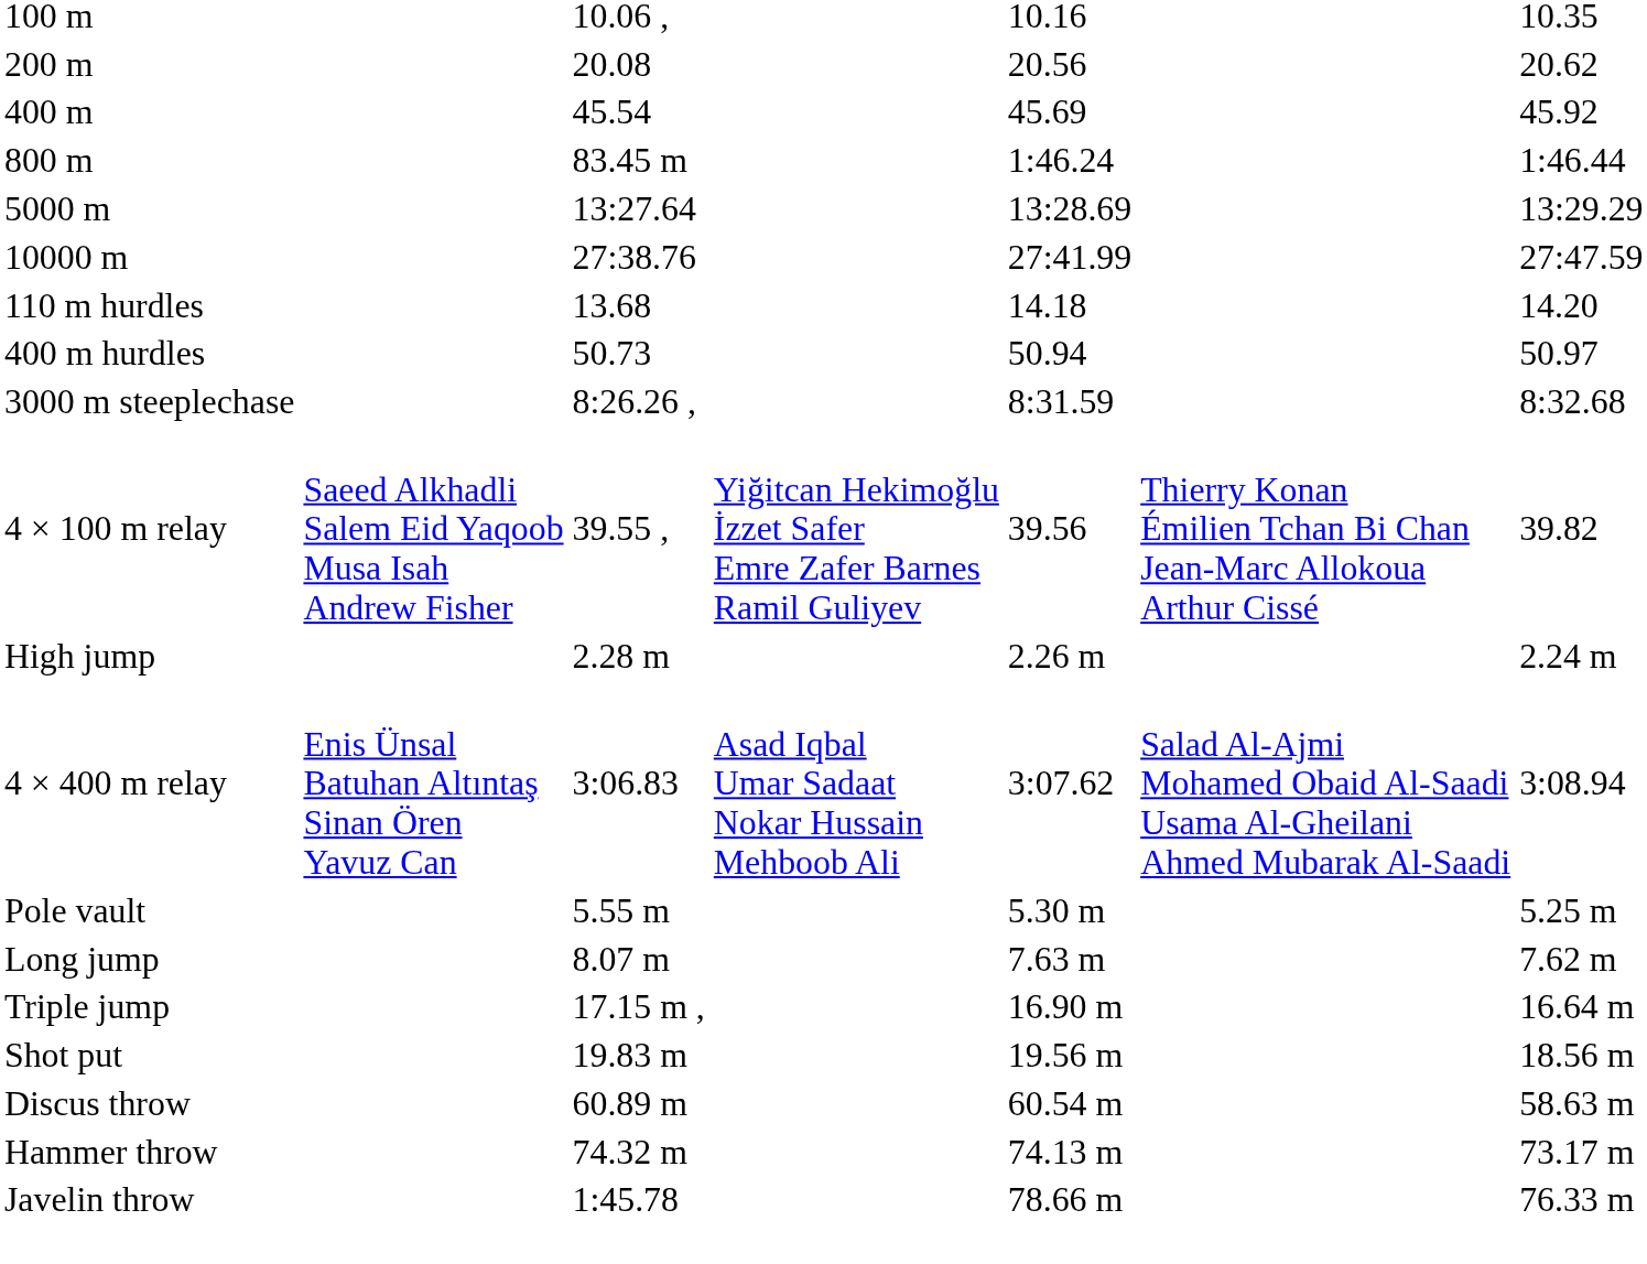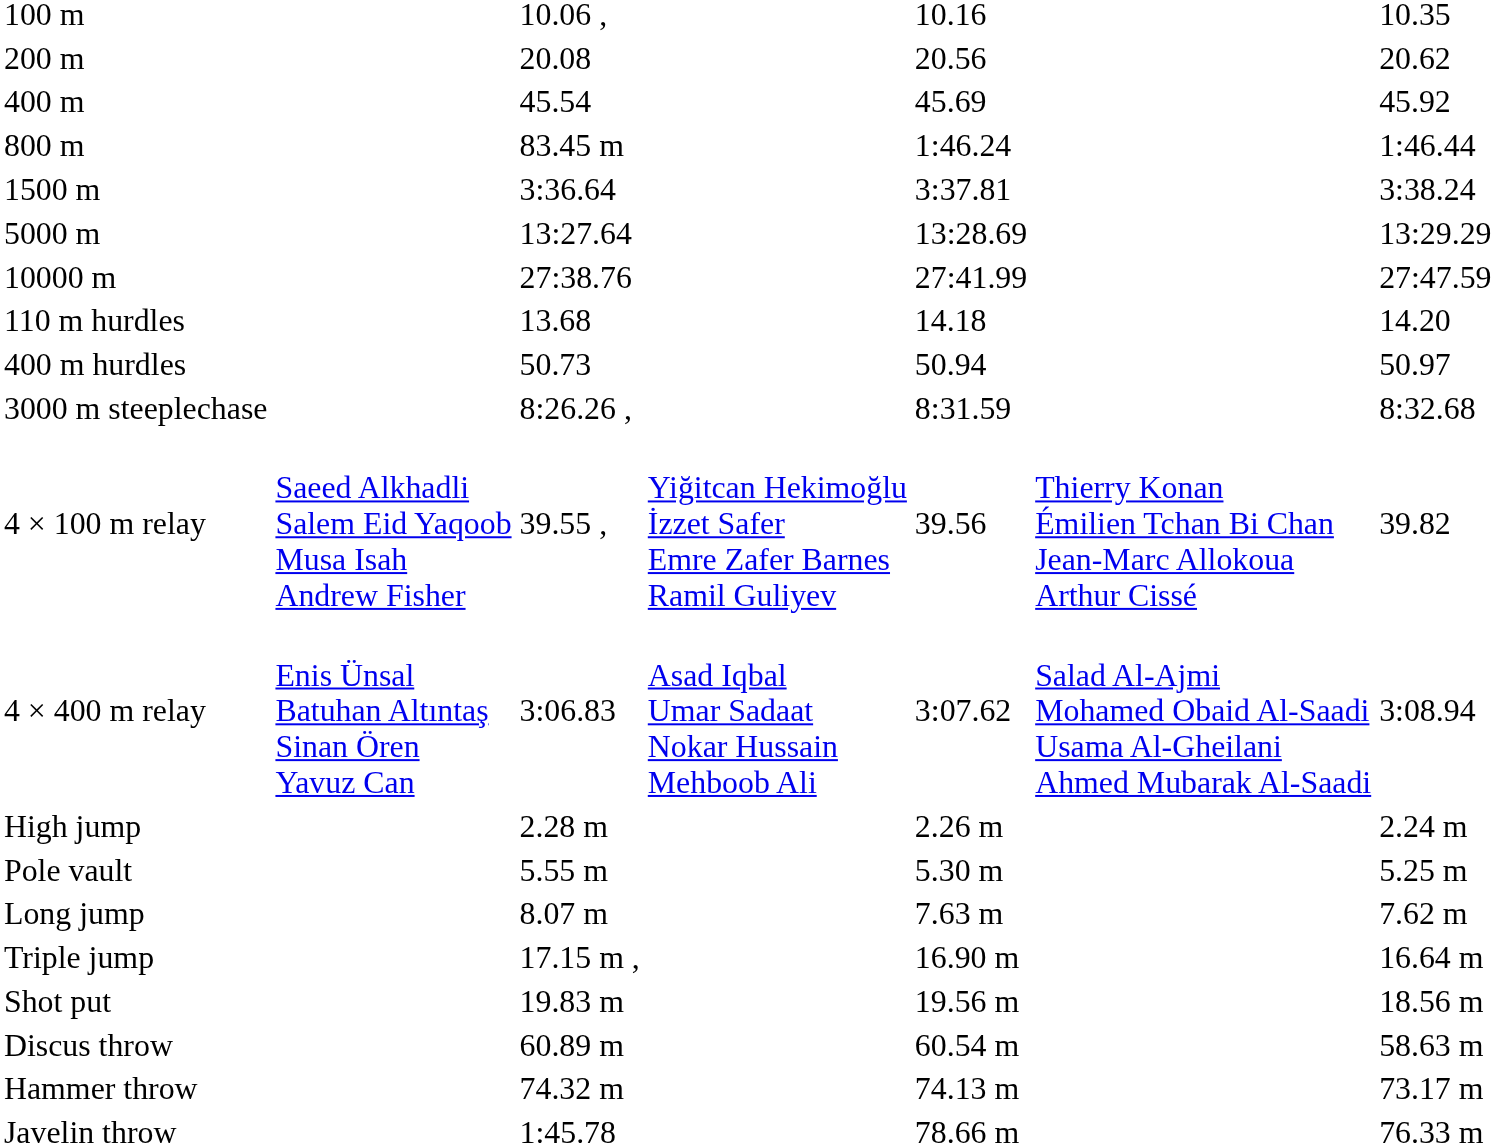 <table>
 <tr>
 <td>100 m</td>
 <td></td>
 <td>10.06 , </td>
 <td></td>
 <td>10.16</td>
 <td></td>
 <td>10.35</td>
 </tr>
 <tr>
 <td>200 m</td>
 <td></td>
 <td>20.08 </td>
 <td></td>
 <td>20.56</td>
 <td></td>
 <td>20.62</td>
 </tr>
 <tr>
 <td>400 m</td>
 <td></td>
 <td>45.54</td>
 <td></td>
 <td>45.69</td>
 <td></td>
 <td>45.92</td>
 </tr>
 <tr>
 <td>800 m</td>
 <td></td>
 <td>83.45 m </td>
 <td></td>
 <td>1:46.24</td>
 <td></td>
 <td>1:46.44</td>
+</tr>
+<tr>
+<td>1500 m</td>
+<td></td>
+<td>3:36.64 </td>
+<td></td>
+<td>3:37.81</td>
+<td></td>
+<td>3:38.24</td>
 </tr>
 <tr>
 <td>5000 m</td>
 <td></td>
 <td>13:27.64 </td>
 <td></td>
 <td>13:28.69</td>
 <td></td>
 <td>13:29.29 </td>
 </tr>
 <tr>
 <td>10000 m</td>
 <td></td>
 <td>27:38.76 </td>
 <td></td>
 <td>27:41.99</td>
 <td></td>
 <td>27:47.59 </td>
 </tr>
 <tr>
 <td>110 m hurdles</td>
 <td></td>
 <td>13.68 </td>
 <td></td>
 <td>14.18</td>
 <td></td>
 <td>14.20</td>
 </tr>
 <tr>
 <td>400 m hurdles</td>
 <td></td>
 <td>50.73</td>
 <td></td>
 <td>50.94</td>
 <td></td>
 <td>50.97</td>
 </tr>
 <tr>
 <td>3000 m steeplechase</td>
 <td></td>
 <td>8:26.26 , </td>
 <td></td>
 <td>8:31.59</td>
 <td></td>
 <td>8:32.68</td>
 </tr>
 <tr>
 <td>4 × 100 m relay</td>
 <td><br><a href='#'>Saeed Alkhadli</a><br><a href='#'>Salem Eid Yaqoob</a><br><a href='#'>Musa Isah</a><br><a href='#'>Andrew Fisher</a></td>
 <td>39.55 , </td>
 <td><br><a href='#'>Yiğitcan Hekimoğlu</a><br><a href='#'>İzzet Safer</a><br><a href='#'>Emre Zafer Barnes</a><br><a href='#'>Ramil Guliyev</a></td>
 <td>39.56</td>
 <td><br><a href='#'>Thierry Konan</a><br><a href='#'>Émilien Tchan Bi Chan</a><br><a href='#'>Jean-Marc Allokoua</a><br><a href='#'>Arthur Cissé</a></td>
 <td>39.82</td>
 </tr>
 <tr>
+<td>4 × 400 m relay</td>
+<td><br><a href='#'>Enis Ünsal</a><br><a href='#'>Batuhan Altıntaş</a><br><a href='#'>Sinan Ören</a><br><a href='#'>Yavuz Can</a></td>
+<td>3:06.83</td>
+<td><br><a href='#'>Asad Iqbal</a><br><a href='#'>Umar Sadaat</a><br><a href='#'>Nokar Hussain</a><br><a href='#'>Mehboob Ali</a></td>
+<td>3:07.62</td>
+<td><br><a href='#'>Salad Al-Ajmi</a><br><a href='#'>Mohamed Obaid Al-Saadi</a><br><a href='#'>Usama Al-Gheilani</a><br><a href='#'>Ahmed Mubarak Al-Saadi</a></td>
+<td>3:08.94</td>
+</tr>
+<tr>
 <td>High jump</td>
 <td></td>
 <td>2.28 m </td>
 <td></td>
 <td>2.26 m </td>
 <td></td>
 <td>2.24 m</td>
-</tr>
-<tr>
-<td>4 × 400 m relay</td>
-<td><br><a href='#'>Enis Ünsal</a><br><a href='#'>Batuhan Altıntaş</a><br><a href='#'>Sinan Ören</a><br><a href='#'>Yavuz Can</a></td>
-<td>3:06.83</td>
-<td><br><a href='#'>Asad Iqbal</a><br><a href='#'>Umar Sadaat</a><br><a href='#'>Nokar Hussain</a><br><a href='#'>Mehboob Ali</a></td>
-<td>3:07.62</td>
-<td><br><a href='#'>Salad Al-Ajmi</a><br><a href='#'>Mohamed Obaid Al-Saadi</a><br><a href='#'>Usama Al-Gheilani</a><br><a href='#'>Ahmed Mubarak Al-Saadi</a></td>
-<td>3:08.94</td>
 </tr>
 <tr>
 <td>Pole vault</td>
 <td></td>
 <td>5.55 m </td>
 <td></td>
 <td>5.30 m</td>
 <td></td>
 <td>5.25 m</td>
 </tr>
 <tr>
 <td>Long jump</td>
 <td></td>
 <td>8.07 m</td>
 <td></td>
 <td>7.63 m</td>
 <td></td>
 <td>7.62 m</td>
 </tr>
 <tr>
 <td>Triple jump</td>
 <td></td>
 <td>17.15 m , </td>
 <td></td>
 <td>16.90 m</td>
 <td></td>
 <td>16.64 m </td>
 </tr>
 <tr>
 <td>Shot put</td>
 <td></td>
 <td>19.83 m </td>
 <td></td>
 <td>19.56 m</td>
 <td></td>
 <td>18.56 m</td>
 </tr>
 <tr>
 <td>Discus throw</td>
 <td></td>
 <td>60.89 m </td>
 <td></td>
 <td>60.54 m</td>
 <td></td>
 <td>58.63 m</td>
 </tr>
 <tr>
 <td>Hammer throw</td>
 <td></td>
 <td>74.32 m</td>
 <td></td>
 <td>74.13 m</td>
 <td></td>
 <td>73.17 m</td>
 </tr>
 <tr>
 <td>Javelin throw</td>
 <td></td>
 <td>1:45.78</td>
 <td></td>
 <td>78.66 m</td>
 <td></td>
 <td>76.33 m</td>
 </tr>
 </table>
